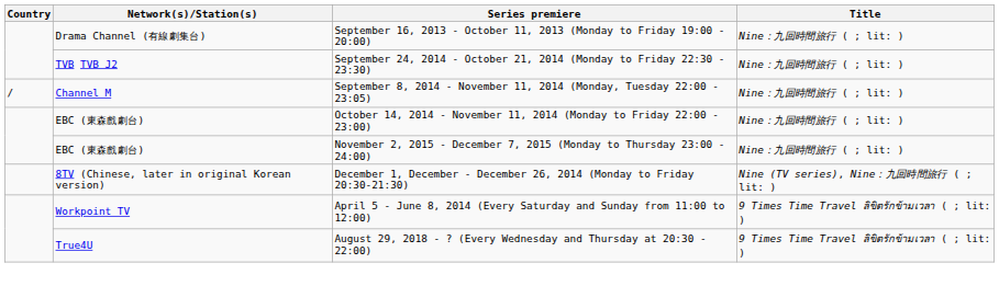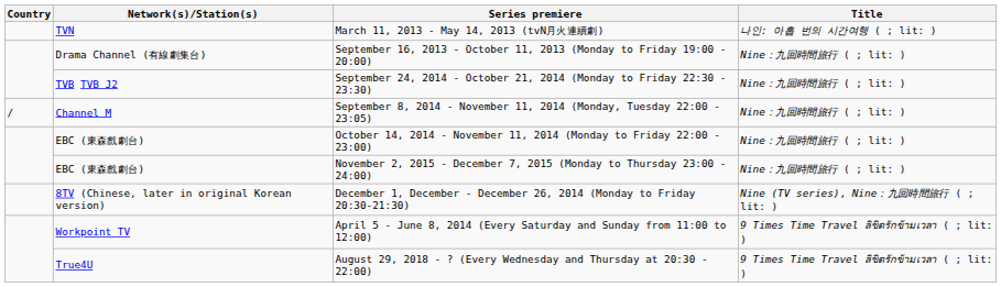 <table class="sortable wikitable">
 <tr>
 <th>Country</th>
 <th>Network(s)/Station(s)</th>
 <th>Series premiere</th>
 <th>Title</th>
+</tr>
+<tr>
+<td></td>
+<td><a href='#'>TVN</a></td>
+<td>March 11, 2013 - May 14, 2013 (tvN月火連續劇)</td>
+<td><em>나인: 아홉 번의 시간여행</em> (<em> </em>; lit: <em> </em>)</td>
 </tr>
 <tr>
 <td rowspan="2"></td>
 <td>Drama Channel (有線劇集台)</td>
 <td>September 16, 2013 - October 11, 2013  (Monday to Friday 19:00 - 20:00)</td>
 <td><em>Nine：九回時間旅行</em> (<em> </em>; lit: <em> </em>)</td>
 </tr>
 <tr>
 <td><a href='#'>TVB</a> <a href='#'>TVB J2</a></td>
 <td>September 24, 2014 - October 21, 2014 (Monday to Friday 22:30 - 23:30)</td>
 <td><em>Nine：九回時間旅行</em> (<em> </em>; lit: <em> </em>)</td>
 </tr>
 <tr>
 <td> / </td>
 <td><a href='#'>Channel M</a></td>
 <td>September 8, 2014 - November 11, 2014 (Monday, Tuesday 22:00 - 23:05)</td>
 <td><em>Nine：九回時間旅行</em> (<em> </em>; lit: <em> </em>)</td>
 </tr>
 <tr>
 <td rowspan=2></td>
 <td>EBC (東森戲劇台)</td>
 <td>October 14, 2014 - November 11, 2014 (Monday to Friday 22:00 - 23:00)</td>
 <td><em>Nine：九回時間旅行</em> (<em> </em>; lit: <em> </em>)</td>
 </tr>
 <tr>
 <td>EBC (東森戲劇台)</td>
 <td>November 2, 2015 - December 7, 2015 (Monday to Thursday 23:00 - 24:00)</td>
 <td><em>Nine：九回時間旅行</em> (<em> </em>; lit: <em> </em>)</td>
 </tr>
 <tr>
 <td></td>
 <td><a href='#'>8TV</a> (Chinese, later in original Korean version)</td>
 <td>December 1, December - December 26, 2014 (Monday to Friday 20:30-21:30)</td>
 <td><em>Nine (TV series)</em>, <em>Nine：九回時間旅行</em> (<em> </em>; lit: <em> </em>)</td>
 </tr>
 <tr>
 <td rowspan="2"></td>
 <td><a href='#'>Workpoint TV</a></td>
 <td>April 5 - June 8, 2014 (Every Saturday and Sunday from 11:00 to 12:00)</td>
 <td><em>9 Times Time Travel ลิขิตรักข้ามเวลา</em> (<em> </em>; lit: <em> </em>)</td>
 </tr>
 <tr>
 <td><a href='#'>True4U</a></td>
 <td>August 29, 2018 - ? (Every Wednesday and Thursday at 20:30 - 22:00)</td>
 <td><em>9 Times Time Travel ลิขิตรักข้ามเวลา</em> (<em> </em>; lit: <em> </em>)</td>
 </tr>
 </table>
